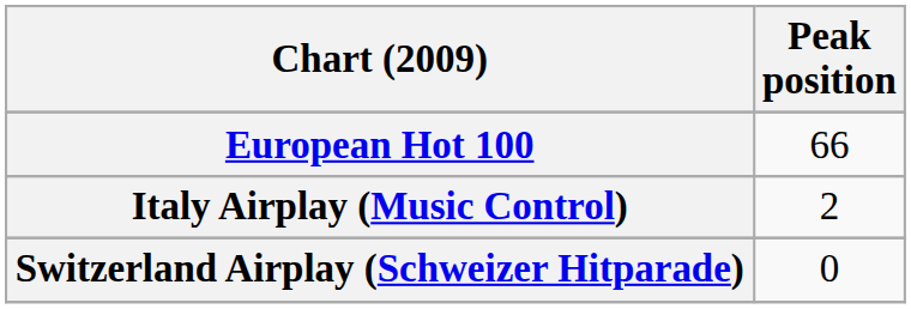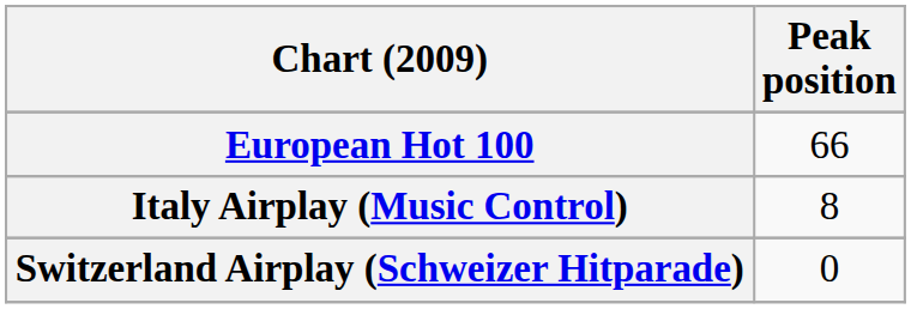 <table class="wikitable sortable plainrowheaders">
 <tr>
 <th>Chart (2009)</th>
 <th>Peak<br>position</th>
 </tr>
 <tr>
 </tr>
 <tr>
 </tr>
 <tr>
 </tr>
 <tr>
 <th scope="row"><a href='#'>European Hot 100</a></th>
 <td align="center">66</td>
 </tr>
 <tr>
 </tr>
 <tr>
 </tr>
 <tr>
 <th scope="row">Italy Airplay (<a href='#'>Music Control</a>)</th>
-<td style="text-align:center;">2</td>
+<td style="text-align:center;">8</td>
 </tr>
 <tr>
 </tr>
 <tr>
 </tr>
 <tr>
 <th scope="row">Switzerland Airplay (<a href='#'>Schweizer Hitparade</a>)</th>
 <td style="text-align:center;">0</td>
 </tr>
 <tr>
 </tr>
 </table>
